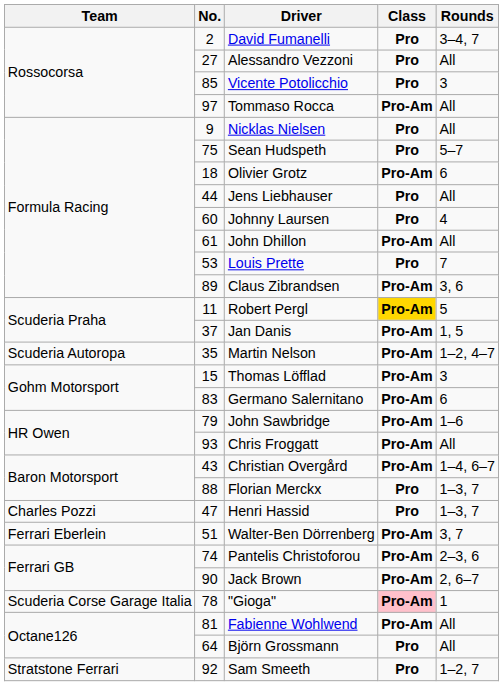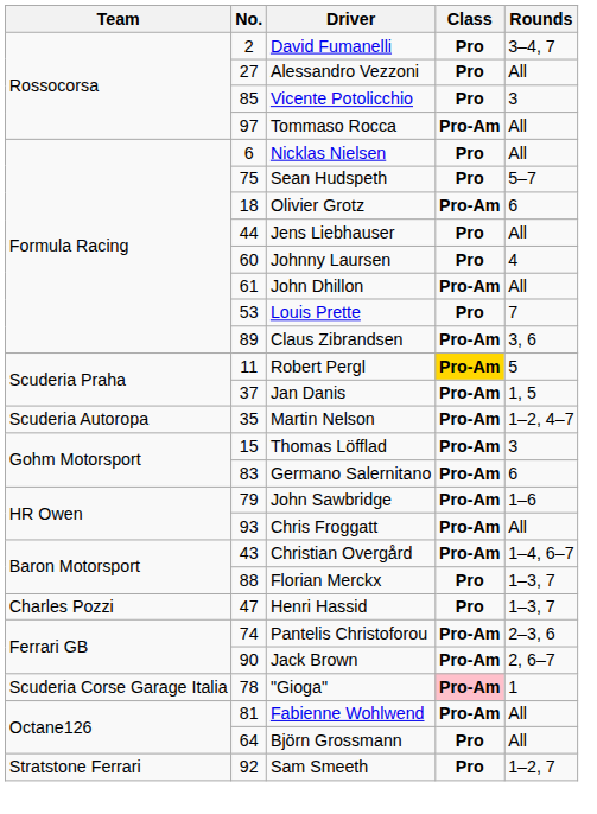 <table class="wikitable" style="font-size:90%;">
 <tr>
 <th>Team</th>
 <th>No.</th>
 <th>Driver</th>
 <th>Class</th>
 <th>Rounds</th>
 </tr>
 <tr>
 <td rowspan=4> Rossocorsa</td>
 <td align=center>2</td>
 <td> <a href='#'>David Fumanelli</a></td>
 <td align=center><strong><span>Pro</span></strong></td>
 <td>3–4, 7</td>
 </tr>
 <tr>
 <td align=center>27</td>
 <td> Alessandro Vezzoni</td>
 <td align=center><strong><span>Pro</span></strong></td>
 <td>All</td>
 </tr>
 <tr>
 <td align=center>85</td>
 <td> <a href='#'>Vicente Potolicchio</a></td>
 <td align=center><strong><span>Pro</span></strong></td>
 <td>3</td>
 </tr>
 <tr>
 <td align=center>97</td>
 <td> Tommaso Rocca</td>
 <td align=center><strong><span>Pro-Am</span></strong></td>
 <td>All</td>
 </tr>
 <tr>
 <td rowspan=8> Formula Racing</td>
-<td align=center>9</td>
+<td align=center>6</td>
 <td> <a href='#'>Nicklas Nielsen</a></td>
 <td align=center><strong><span>Pro</span></strong></td>
 <td>All</td>
 </tr>
 <tr>
 <td align=center>75</td>
 <td> Sean Hudspeth</td>
 <td align=center><strong><span>Pro</span></strong></td>
 <td>5–7</td>
 </tr>
 <tr>
 <td align=center>18</td>
 <td> Olivier Grotz</td>
 <td align=center><strong><span>Pro-Am</span></strong></td>
 <td>6</td>
 </tr>
 <tr>
 <td align=center>44</td>
 <td> Jens Liebhauser</td>
 <td align=center><strong><span>Pro</span></strong></td>
 <td>All</td>
 </tr>
 <tr>
 <td align=center>60</td>
 <td> Johnny Laursen</td>
 <td align=center><strong><span>Pro</span></strong></td>
 <td>4</td>
 </tr>
 <tr>
 <td align=center>61</td>
 <td> John Dhillon</td>
 <td align=center><strong><span>Pro-Am</span></strong></td>
 <td>All</td>
 </tr>
 <tr>
 <td align=center>53</td>
 <td> <a href='#'>Louis Prette</a></td>
 <td align=center><strong><span>Pro</span></strong></td>
 <td>7</td>
 </tr>
 <tr>
 <td align=center>89</td>
 <td> Claus Zibrandsen</td>
 <td align=center><strong><span>Pro-Am</span></strong></td>
 <td>3, 6</td>
 </tr>
 <tr>
 <td rowspan=2> Scuderia Praha</td>
 <td align=center>11</td>
 <td> Robert Pergl</td>
 <td align=center style="background: gold;"><strong><span>Pro-Am</span></strong></td>
 <td>5</td>
 </tr>
 <tr>
 <td align=center>37</td>
 <td> Jan Danis</td>
 <td align=center><strong><span>Pro-Am</span></strong></td>
 <td>1, 5</td>
 </tr>
 <tr>
 <td> Scuderia Autoropa</td>
 <td align=center>35</td>
 <td> Martin Nelson</td>
 <td align=center><strong><span>Pro-Am</span></strong></td>
 <td>1–2, 4–7</td>
 </tr>
 <tr>
 <td rowspan=2> Gohm Motorsport</td>
 <td align=center>15</td>
 <td> Thomas Löfflad</td>
 <td align=center><strong><span>Pro-Am</span></strong></td>
 <td>3</td>
 </tr>
 <tr>
 <td align=center>83</td>
 <td> Germano Salernitano</td>
 <td align=center><strong><span>Pro-Am</span></strong></td>
 <td>6</td>
 </tr>
 <tr>
 <td rowspan=2> HR Owen</td>
 <td align=center>79</td>
 <td> John Sawbridge</td>
 <td align=center><strong><span>Pro-Am</span></strong></td>
 <td>1–6</td>
 </tr>
 <tr>
 <td align=center>93</td>
 <td> Chris Froggatt</td>
 <td align=center><strong><span>Pro-Am</span></strong></td>
 <td>All</td>
 </tr>
 <tr>
 <td rowspan=2> Baron Motorsport</td>
 <td align=center>43</td>
 <td> Christian Overgård</td>
 <td align=center><strong><span>Pro-Am</span></strong></td>
 <td>1–4, 6–7</td>
 </tr>
 <tr>
 <td align=center>88</td>
 <td> Florian Merckx</td>
 <td align=center><strong><span>Pro</span></strong></td>
 <td>1–3, 7</td>
 </tr>
 <tr>
 <td> Charles Pozzi</td>
 <td align=center>47</td>
 <td> Henri Hassid</td>
 <td align=center><strong><span>Pro</span></strong></td>
 <td>1–3, 7</td>
 </tr>
 <tr>
-<td> Ferrari Eberlein</td>
-<td align=center>51</td>
-<td> Walter-Ben Dörrenberg</td>
-<td align=center><strong><span>Pro-Am</span></strong></td>
-<td>3, 7</td>
-</tr>
-<tr>
 <td rowspan=2> Ferrari GB</td>
 <td align=center>74</td>
 <td> Pantelis Christoforou</td>
 <td align=center><strong><span>Pro-Am</span></strong></td>
 <td>2–3, 6</td>
 </tr>
 <tr>
 <td align=center>90</td>
 <td> Jack Brown</td>
 <td align=center><strong><span>Pro-Am</span></strong></td>
 <td>2, 6–7</td>
 </tr>
 <tr>
 <td> Scuderia Corse Garage Italia</td>
 <td align=center>78</td>
 <td> "Gioga"</td>
 <td align=center style="background: pink;"><strong><span>Pro-Am</span></strong></td>
 <td>1</td>
 </tr>
 <tr>
 <td rowspan=2> Octane126</td>
 <td align=center>81</td>
 <td> <a href='#'>Fabienne Wohlwend</a></td>
 <td align=center><strong><span>Pro-Am</span></strong></td>
 <td>All</td>
 </tr>
 <tr>
 <td align=center>64</td>
 <td> Björn Grossmann</td>
 <td align=center><strong><span>Pro</span></strong></td>
 <td>All</td>
 </tr>
 <tr>
 <td> Stratstone Ferrari</td>
 <td align=center>92</td>
 <td> Sam Smeeth</td>
 <td align=center><strong><span>Pro</span></strong></td>
 <td>1–2, 7</td>
 </tr>
 </table>
